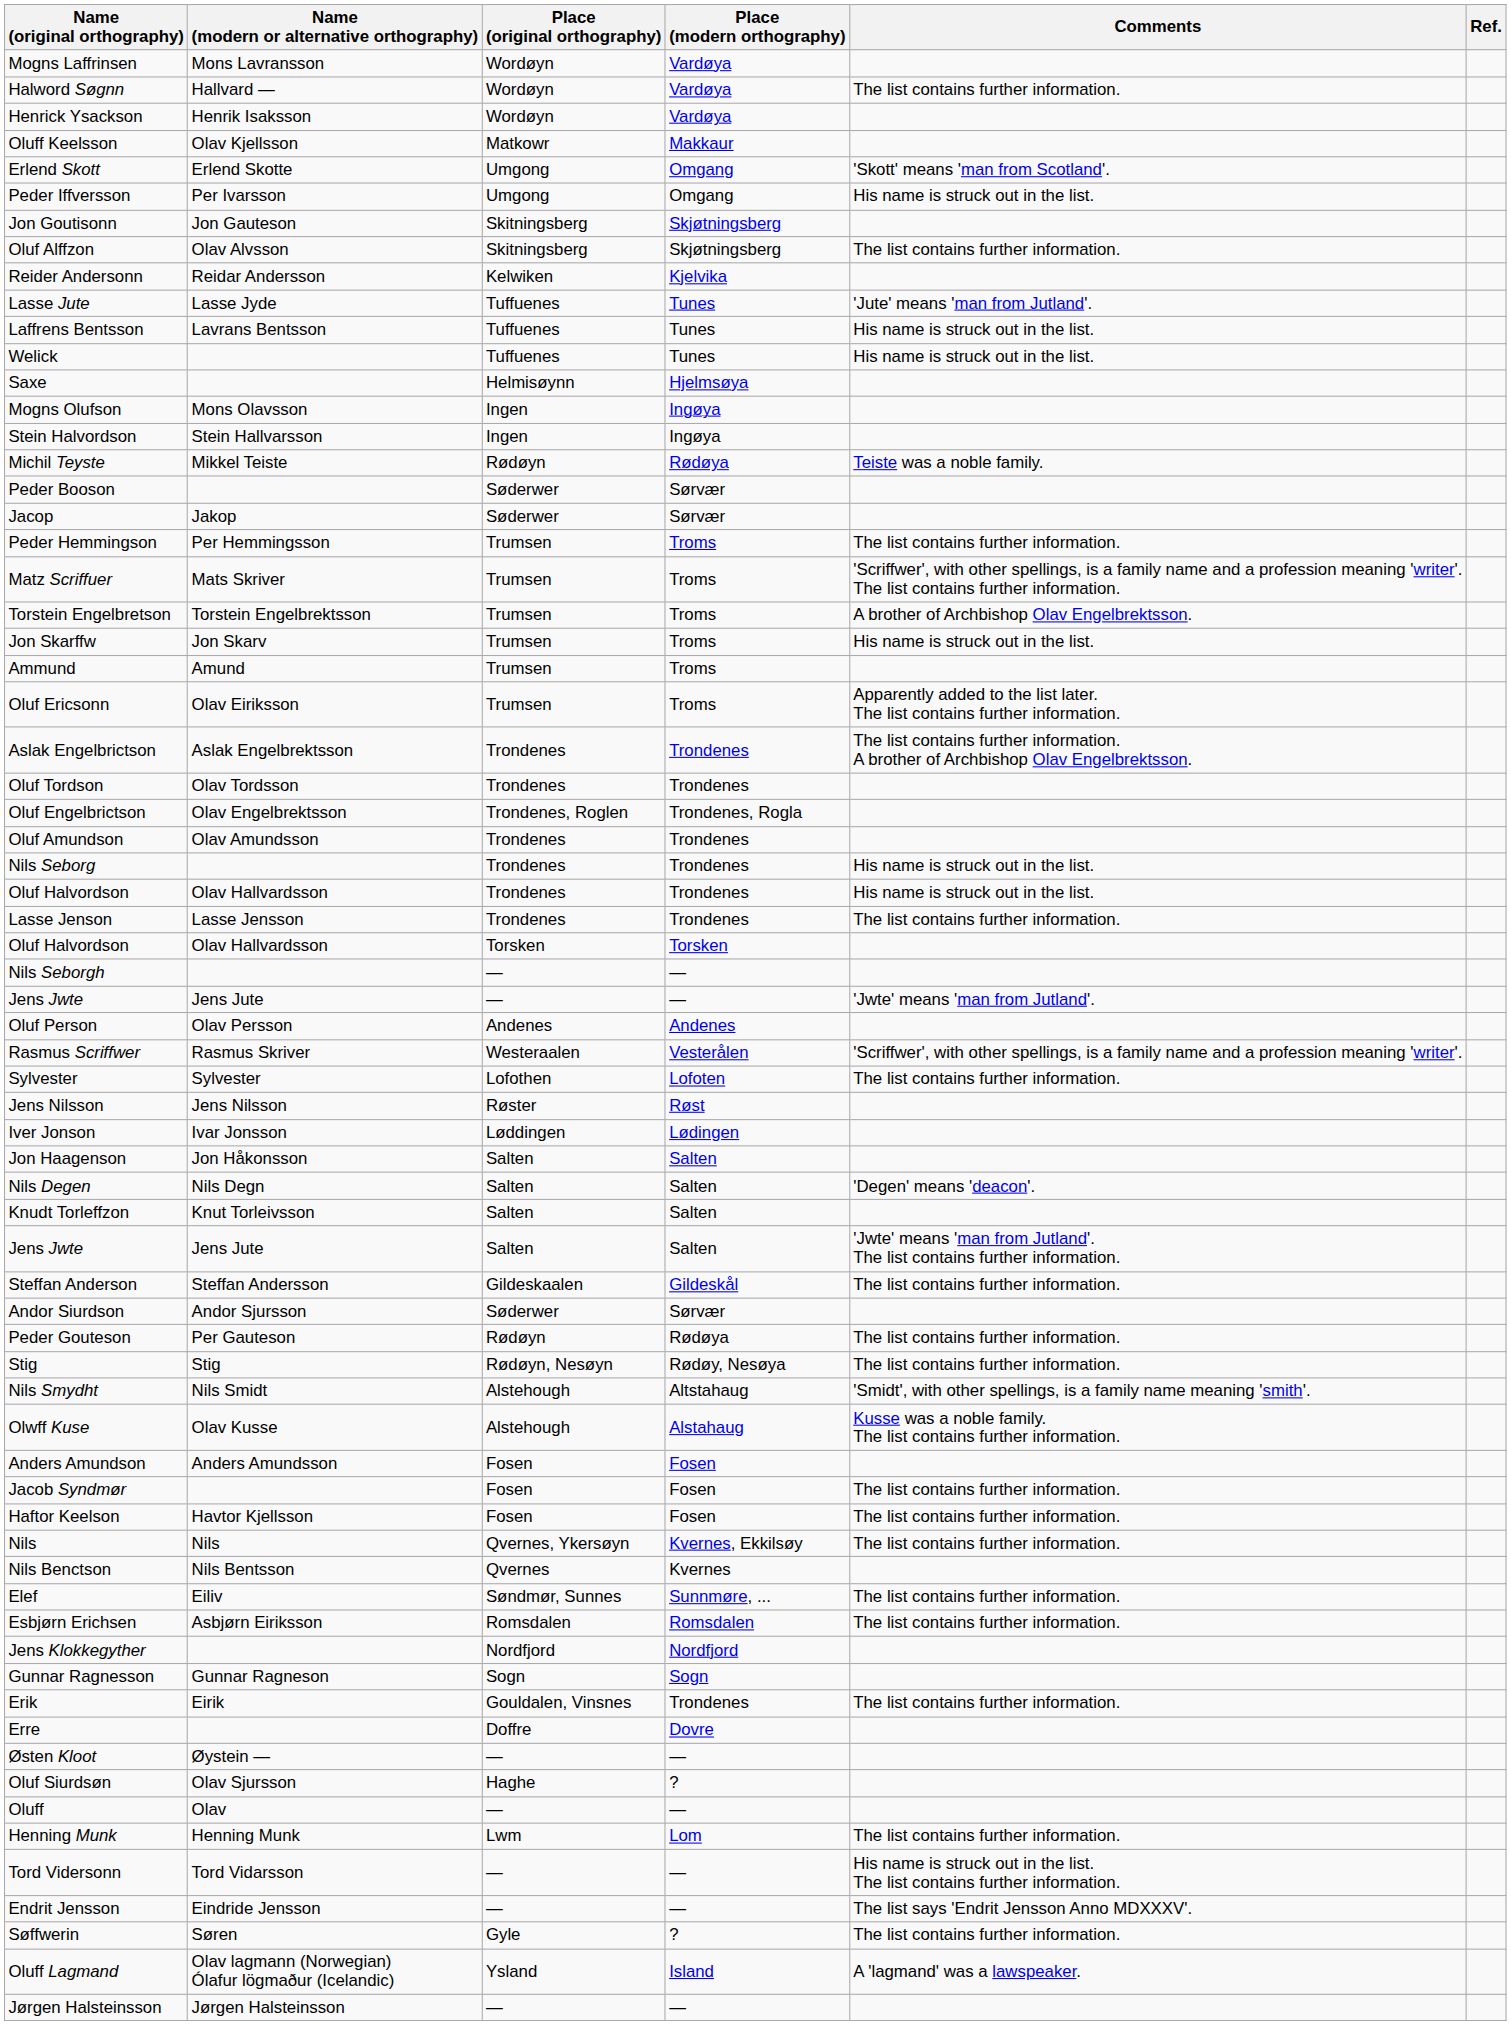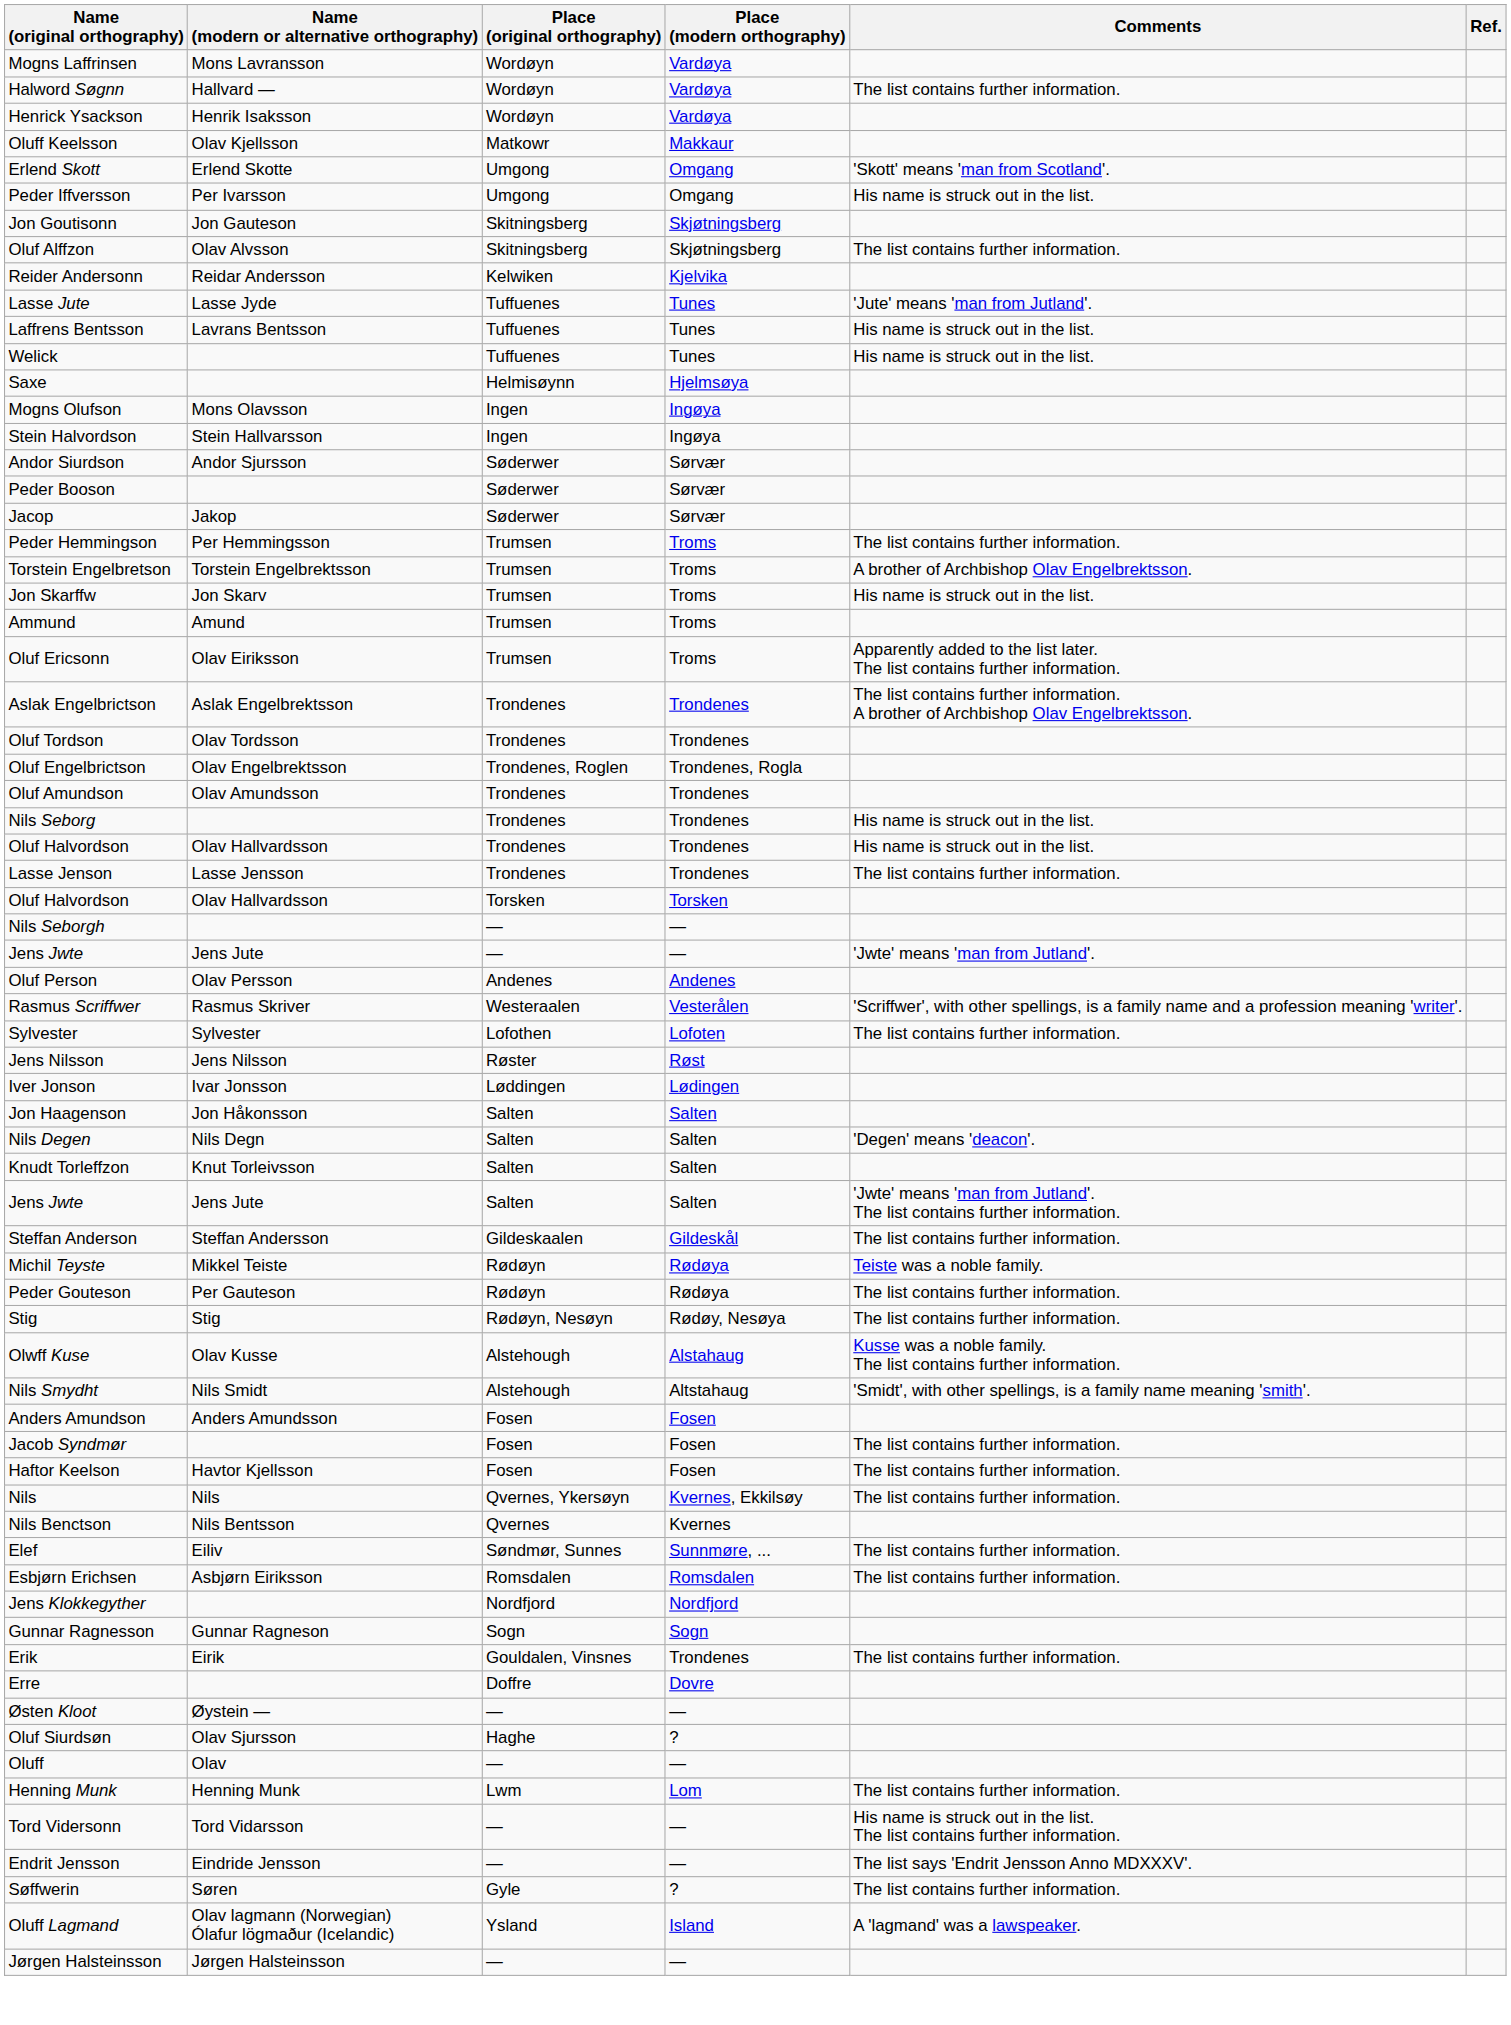 <table class="wikitable">
 <tr>
 <th>Name<br>(original orthography)</th>
 <th>Name<br>(modern or alternative orthography)</th>
 <th>Place<br>(original orthography)</th>
 <th>Place<br>(modern orthography)</th>
 <th>Comments</th>
 <th>Ref.</th>
 </tr>
 <tr>
 <td>Mogns Laffrinsen</td>
 <td>Mons Lavransson</td>
 <td>Wordøyn</td>
 <td><a href='#'>Vardøya</a></td>
 <td></td>
 <td></td>
 </tr>
 <tr>
 <td>Halword <em>Søgnn</em></td>
 <td>Hallvard —</td>
 <td>Wordøyn</td>
 <td><a href='#'>Vardøya</a></td>
 <td>The list contains further information.</td>
 <td></td>
 </tr>
 <tr>
 <td>Henrick Ysackson</td>
 <td>Henrik Isaksson</td>
 <td>Wordøyn</td>
 <td><a href='#'>Vardøya</a></td>
 <td></td>
 <td></td>
 </tr>
 <tr>
 <td>Oluff Keelsson</td>
 <td>Olav Kjellsson</td>
 <td>Matkowr</td>
 <td><a href='#'>Makkaur</a></td>
 <td></td>
 <td></td>
 </tr>
 <tr>
 <td>Erlend <em>Skott</em></td>
 <td>Erlend Skotte</td>
 <td>Umgong</td>
 <td><a href='#'>Omgang</a></td>
 <td>'Skott' means '<a href='#'>man from Scotland</a>'.</td>
 <td></td>
 </tr>
 <tr>
 <td>Peder Iffversson</td>
 <td>Per Ivarsson</td>
 <td>Umgong</td>
 <td>Omgang</td>
 <td>His name is struck out in the list.</td>
 <td></td>
 </tr>
 <tr>
 <td>Jon Goutisonn</td>
 <td>Jon Gauteson</td>
 <td>Skitningsberg</td>
 <td><a href='#'>Skjøtningsberg</a></td>
 <td></td>
 <td></td>
 </tr>
 <tr>
 <td>Oluf Alffzon</td>
 <td>Olav Alvsson</td>
 <td>Skitningsberg</td>
 <td>Skjøtningsberg</td>
 <td>The list contains further information.</td>
 <td></td>
 </tr>
 <tr>
 <td>Reider Andersonn</td>
 <td>Reidar Andersson</td>
 <td>Kelwiken</td>
 <td><a href='#'>Kjelvika</a></td>
 <td></td>
 <td></td>
 </tr>
 <tr>
 <td>Lasse <em>Jute</em></td>
 <td>Lasse Jyde</td>
 <td>Tuffuenes</td>
 <td><a href='#'>Tunes</a></td>
 <td>'Jute' means '<a href='#'>man from Jutland</a>'.</td>
 <td></td>
 </tr>
 <tr>
 <td>Laffrens Bentsson</td>
 <td>Lavrans Bentsson</td>
 <td>Tuffuenes</td>
 <td>Tunes</td>
 <td>His name is struck out in the list.</td>
 <td></td>
 </tr>
 <tr>
 <td>Welick</td>
 <td></td>
 <td>Tuffuenes</td>
 <td>Tunes</td>
 <td>His name is struck out in the list.</td>
 <td></td>
 </tr>
 <tr>
 <td>Saxe</td>
 <td></td>
 <td>Helmisøynn</td>
 <td><a href='#'>Hjelmsøya</a></td>
 <td></td>
 <td></td>
 </tr>
 <tr>
 <td>Mogns Olufson</td>
 <td>Mons Olavsson</td>
 <td>Ingen</td>
 <td><a href='#'>Ingøya</a></td>
 <td></td>
 <td></td>
 </tr>
 <tr>
 <td>Stein Halvordson</td>
 <td>Stein Hallvarsson</td>
 <td>Ingen</td>
 <td>Ingøya</td>
 <td></td>
 <td></td>
 </tr>
 <tr>
-<td>Michil <em>Teyste</em></td>
-<td>Mikkel Teiste</td>
-<td>Rødøyn</td>
-<td><a href='#'>Rødøya</a></td>
-<td><a href='#'>Teiste</a> was a noble family.</td>
+<td>Andor Siurdson</td>
+<td>Andor Sjursson</td>
+<td>Søderwer</td>
+<td>Sørvær</td>
+<td></td>
 <td></td>
 </tr>
 <tr>
 <td>Peder Booson</td>
 <td></td>
 <td>Søderwer</td>
 <td>Sørvær</td>
 <td></td>
 <td></td>
 </tr>
 <tr>
 <td>Jacop</td>
 <td>Jakop</td>
 <td>Søderwer</td>
 <td>Sørvær</td>
 <td></td>
 <td></td>
 </tr>
 <tr>
 <td>Peder Hemmingson</td>
 <td>Per Hemmingsson</td>
 <td>Trumsen</td>
 <td><a href='#'>Troms</a></td>
 <td>The list contains further information.</td>
-<td></td>
-</tr>
-<tr>
-<td>Matz <em>Scriffuer</em></td>
-<td>Mats Skriver</td>
-<td>Trumsen</td>
-<td>Troms</td>
-<td>'Scriffwer', with other spellings, is a family name and a profession meaning '<a href='#'>writer</a>'.<br>The list contains further information.</td>
 <td></td>
 </tr>
 <tr>
 <td>Torstein Engelbretson</td>
 <td>Torstein Engelbrektsson</td>
 <td>Trumsen</td>
 <td>Troms</td>
 <td>A brother of Archbishop <a href='#'>Olav Engelbrektsson</a>.</td>
 <td></td>
 </tr>
 <tr>
 <td>Jon Skarffw</td>
 <td>Jon Skarv</td>
 <td>Trumsen</td>
 <td>Troms</td>
 <td>His name is struck out in the list.</td>
 <td></td>
 </tr>
 <tr>
 <td>Ammund</td>
 <td>Amund</td>
 <td>Trumsen</td>
 <td>Troms</td>
 <td></td>
 <td></td>
 </tr>
 <tr>
 <td>Oluf Ericsonn</td>
 <td>Olav Eiriksson</td>
 <td>Trumsen</td>
 <td>Troms</td>
 <td>Apparently added to the list later.<br>The list contains further information.</td>
 <td></td>
 </tr>
 <tr>
 <td>Aslak Engelbrictson</td>
 <td>Aslak Engelbrektsson</td>
 <td>Trondenes</td>
 <td><a href='#'>Trondenes</a></td>
 <td>The list contains further information.<br>A brother of Archbishop <a href='#'>Olav Engelbrektsson</a>.</td>
 <td></td>
 </tr>
 <tr>
 <td>Oluf Tordson</td>
 <td>Olav Tordsson</td>
 <td>Trondenes</td>
 <td>Trondenes</td>
 <td></td>
 <td></td>
 </tr>
 <tr>
 <td>Oluf Engelbrictson</td>
 <td>Olav Engelbrektsson</td>
 <td>Trondenes, Roglen</td>
 <td>Trondenes, Rogla</td>
 <td></td>
 <td></td>
 </tr>
 <tr>
 <td>Oluf Amundson</td>
 <td>Olav Amundsson</td>
 <td>Trondenes</td>
 <td>Trondenes</td>
 <td></td>
 <td></td>
 </tr>
 <tr>
 <td>Nils <em>Seborg</em></td>
 <td></td>
 <td>Trondenes</td>
 <td>Trondenes</td>
 <td>His name is struck out in the list.</td>
 <td></td>
 </tr>
 <tr>
 <td>Oluf Halvordson</td>
 <td>Olav Hallvardsson</td>
 <td>Trondenes</td>
 <td>Trondenes</td>
 <td>His name is struck out in the list.</td>
 <td></td>
 </tr>
 <tr>
 <td>Lasse Jenson</td>
 <td>Lasse Jensson</td>
 <td>Trondenes</td>
 <td>Trondenes</td>
 <td>The list contains further information.</td>
 <td></td>
 </tr>
 <tr>
 <td>Oluf Halvordson</td>
 <td>Olav Hallvardsson</td>
 <td>Torsken</td>
 <td><a href='#'>Torsken</a></td>
 <td></td>
 <td></td>
 </tr>
 <tr>
 <td>Nils <em>Seborgh</em></td>
 <td></td>
 <td>—</td>
 <td>—</td>
 <td></td>
 <td></td>
 </tr>
 <tr>
 <td>Jens <em>Jwte</em></td>
 <td>Jens Jute</td>
 <td>—</td>
 <td>—</td>
 <td>'Jwte' means '<a href='#'>man from Jutland</a>'.</td>
 <td></td>
 </tr>
 <tr>
 <td>Oluf Person</td>
 <td>Olav Persson</td>
 <td>Andenes</td>
 <td><a href='#'>Andenes</a></td>
 <td></td>
 <td></td>
 </tr>
 <tr>
 <td>Rasmus <em>Scriffwer</em></td>
 <td>Rasmus Skriver</td>
 <td>Westeraalen</td>
 <td><a href='#'>Vesterålen</a></td>
 <td>'Scriffwer', with other spellings, is a family name and a profession meaning '<a href='#'>writer</a>'.</td>
 <td></td>
 </tr>
 <tr>
 <td>Sylvester</td>
 <td>Sylvester</td>
 <td>Lofothen</td>
 <td><a href='#'>Lofoten</a></td>
 <td>The list contains further information.</td>
 <td></td>
 </tr>
 <tr>
 <td>Jens Nilsson</td>
 <td>Jens Nilsson</td>
 <td>Røster</td>
 <td><a href='#'>Røst</a></td>
 <td></td>
 <td></td>
 </tr>
 <tr>
 <td>Iver Jonson</td>
 <td>Ivar Jonsson</td>
 <td>Løddingen</td>
 <td><a href='#'>Lødingen</a></td>
 <td></td>
 <td></td>
 </tr>
 <tr>
 <td>Jon Haagenson</td>
 <td>Jon Håkonsson</td>
 <td>Salten</td>
 <td><a href='#'>Salten</a></td>
 <td></td>
 <td></td>
 </tr>
 <tr>
 <td>Nils <em>Degen</em></td>
 <td>Nils Degn</td>
 <td>Salten</td>
 <td>Salten</td>
 <td>'Degen' means '<a href='#'>deacon</a>'.</td>
 <td></td>
 </tr>
 <tr>
 <td>Knudt Torleffzon</td>
 <td>Knut Torleivsson</td>
 <td>Salten</td>
 <td>Salten</td>
 <td></td>
 <td></td>
 </tr>
 <tr>
 <td>Jens <em>Jwte</em></td>
 <td>Jens Jute</td>
 <td>Salten</td>
 <td>Salten</td>
 <td>'Jwte' means '<a href='#'>man from Jutland</a>'.<br>The list contains further information.</td>
 <td></td>
 </tr>
 <tr>
 <td>Steffan Anderson</td>
 <td>Steffan Andersson</td>
 <td>Gildeskaalen</td>
 <td><a href='#'>Gildeskål</a></td>
 <td>The list contains further information.</td>
 <td></td>
 </tr>
 <tr>
-<td>Andor Siurdson</td>
-<td>Andor Sjursson</td>
-<td>Søderwer</td>
-<td>Sørvær</td>
-<td></td>
+<td>Michil <em>Teyste</em></td>
+<td>Mikkel Teiste</td>
+<td>Rødøyn</td>
+<td><a href='#'>Rødøya</a></td>
+<td><a href='#'>Teiste</a> was a noble family.</td>
 <td></td>
 </tr>
 <tr>
 <td>Peder Gouteson</td>
 <td>Per Gauteson</td>
 <td>Rødøyn</td>
 <td>Rødøya</td>
 <td>The list contains further information.</td>
 <td></td>
 </tr>
 <tr>
 <td>Stig</td>
 <td>Stig</td>
 <td>Rødøyn, Nesøyn</td>
 <td>Rødøy, Nesøya</td>
 <td>The list contains further information.</td>
 <td></td>
 </tr>
 <tr>
+<td>Olwff <em>Kuse</em></td>
+<td>Olav Kusse</td>
+<td>Alstehough</td>
+<td><a href='#'>Alstahaug</a></td>
+<td><a href='#'>Kusse</a> was a noble family.<br>The list contains further information.</td>
+<td></td>
+</tr>
+<tr>
 <td>Nils <em>Smydht</em></td>
 <td>Nils Smidt</td>
 <td>Alstehough</td>
 <td>Altstahaug</td>
 <td>'Smidt', with other spellings, is a family name meaning '<a href='#'>smith</a>'.</td>
-<td></td>
-</tr>
-<tr>
-<td>Olwff <em>Kuse</em></td>
-<td>Olav Kusse</td>
-<td>Alstehough</td>
-<td><a href='#'>Alstahaug</a></td>
-<td><a href='#'>Kusse</a> was a noble family.<br>The list contains further information.</td>
 <td></td>
 </tr>
 <tr>
 <td>Anders Amundson</td>
 <td>Anders Amundsson</td>
 <td>Fosen</td>
 <td><a href='#'>Fosen</a></td>
 <td></td>
 <td></td>
 </tr>
 <tr>
 <td>Jacob <em>Syndmør</em></td>
 <td></td>
 <td>Fosen</td>
 <td>Fosen</td>
 <td>The list contains further information.</td>
 <td></td>
 </tr>
 <tr>
 <td>Haftor Keelson</td>
 <td>Havtor Kjellsson</td>
 <td>Fosen</td>
 <td>Fosen</td>
 <td>The list contains further information.</td>
 <td></td>
 </tr>
 <tr>
 <td>Nils</td>
 <td>Nils</td>
 <td>Qvernes, Ykersøyn</td>
 <td><a href='#'>Kvernes</a>, Ekkilsøy</td>
 <td>The list contains further information.</td>
 <td></td>
 </tr>
 <tr>
 <td>Nils Benctson</td>
 <td>Nils Bentsson</td>
 <td>Qvernes</td>
 <td>Kvernes</td>
 <td></td>
 <td></td>
 </tr>
 <tr>
 <td>Elef</td>
 <td>Eiliv</td>
 <td>Søndmør, Sunnes</td>
 <td><a href='#'>Sunnmøre</a>, ...</td>
 <td>The list contains further information.</td>
 <td></td>
 </tr>
 <tr>
 <td>Esbjørn Erichsen</td>
 <td>Asbjørn Eiriksson</td>
 <td>Romsdalen</td>
 <td><a href='#'>Romsdalen</a></td>
 <td>The list contains further information.</td>
 <td></td>
 </tr>
 <tr>
 <td>Jens <em>Klokkegyther</em></td>
 <td></td>
 <td>Nordfjord</td>
 <td><a href='#'>Nordfjord</a></td>
 <td></td>
 <td></td>
 </tr>
 <tr>
 <td>Gunnar Ragnesson</td>
 <td>Gunnar Ragneson</td>
 <td>Sogn</td>
 <td><a href='#'>Sogn</a></td>
 <td></td>
 <td></td>
 </tr>
 <tr>
 <td>Erik</td>
 <td>Eirik</td>
 <td>Gouldalen, Vinsnes</td>
 <td>Trondenes</td>
 <td>The list contains further information.</td>
 <td></td>
 </tr>
 <tr>
 <td>Erre</td>
 <td></td>
 <td>Doffre</td>
 <td><a href='#'>Dovre</a></td>
 <td></td>
 <td></td>
 </tr>
 <tr>
 <td>Østen <em>Kloot</em></td>
 <td>Øystein —</td>
 <td>—</td>
 <td>—</td>
 <td></td>
 <td></td>
 </tr>
 <tr>
 <td>Oluf Siurdsøn</td>
 <td>Olav Sjursson</td>
 <td>Haghe</td>
 <td>?</td>
 <td></td>
 <td></td>
 </tr>
 <tr>
 <td>Oluff</td>
 <td>Olav</td>
 <td>—</td>
 <td>—</td>
 <td></td>
 <td></td>
 </tr>
 <tr>
 <td>Henning <em>Munk</em></td>
 <td>Henning Munk</td>
 <td>Lwm</td>
 <td><a href='#'>Lom</a></td>
 <td>The list contains further information.</td>
 <td></td>
 </tr>
 <tr>
 <td>Tord Vidersonn</td>
 <td>Tord Vidarsson</td>
 <td>—</td>
 <td>—</td>
 <td>His name is struck out in the list.<br>The list contains further information.</td>
 <td></td>
 </tr>
 <tr>
 <td>Endrit Jensson</td>
 <td>Eindride Jensson</td>
 <td>—</td>
 <td>—</td>
 <td>The list says 'Endrit Jensson Anno MDXXXV'.</td>
 <td></td>
 </tr>
 <tr>
 <td>Søffwerin</td>
 <td>Søren</td>
 <td>Gyle</td>
 <td>?</td>
 <td>The list contains further information.</td>
 <td></td>
 </tr>
 <tr>
 <td>Oluff <em>Lagmand</em></td>
 <td>Olav lagmann (Norwegian)<br>Ólafur lögmaður (Icelandic)</td>
 <td>Ysland</td>
 <td><a href='#'>Island</a></td>
 <td>A 'lagmand' was a <a href='#'>lawspeaker</a>.</td>
 <td></td>
 </tr>
 <tr>
 <td>Jørgen Halsteinsson</td>
 <td>Jørgen Halsteinsson</td>
 <td>—</td>
 <td>—</td>
 <td></td>
 <td></td>
 </tr>
 </table>
